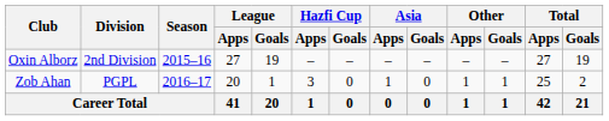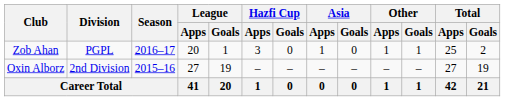 <table class="wikitable" style="text-align: center;">
 <tr>
 <th rowspan="2">Club</th>
 <th rowspan="2">Division</th>
 <th rowspan="2">Season</th>
 <th colspan="2">League</th>
 <th colspan="2"><a href='#'>Hazfi Cup</a></th>
 <th colspan="2"><a href='#'>Asia</a></th>
 <th colspan="2">Other</th>
 <th colspan="2">Total</th>
 </tr>
 <tr>
 <th>Apps</th>
 <th>Goals</th>
 <th>Apps</th>
 <th>Goals</th>
 <th>Apps</th>
 <th>Goals</th>
 <th>Apps</th>
 <th>Goals</th>
 <th>Apps</th>
 <th>Goals</th>
 </tr>
 <tr>
+<td rowspan="1"><a href='#'>Zob Ahan</a></td>
+<td rowspan="1"><a href='#'>PGPL</a></td>
+<td><a href='#'>2016–17</a></td>
+<td>20</td>
+<td>1</td>
+<td>3</td>
+<td>0</td>
+<td>1</td>
+<td>0</td>
+<td>1</td>
+<td>1</td>
+<td>25</td>
+<td>2</td>
+</tr>
+<tr>
 <td><a href='#'>Oxin Alborz</a></td>
 <td><a href='#'>2nd Division</a></td>
 <td><a href='#'>2015–16</a></td>
 <td>27</td>
 <td>19</td>
 <td>–</td>
 <td>–</td>
 <td>–</td>
 <td>–</td>
 <td>–</td>
 <td>–</td>
 <td>27</td>
 <td>19</td>
 </tr>
 <tr>
-<td rowspan="1"><a href='#'>Zob Ahan</a></td>
-<td rowspan="1"><a href='#'>PGPL</a></td>
-<td><a href='#'>2016–17</a></td>
-<td>20</td>
-<td>1</td>
-<td>3</td>
-<td>0</td>
-<td>1</td>
-<td>0</td>
-<td>1</td>
-<td>1</td>
-<td>25</td>
-<td>2</td>
-</tr>
-<tr>
 <th colspan=3>Career Total</th>
 <th>41</th>
 <th>20</th>
 <th>1</th>
 <th>0</th>
 <th>0</th>
 <th>0</th>
 <th>1</th>
 <th>1</th>
 <th>42</th>
 <th>21</th>
 </tr>
 </table>
